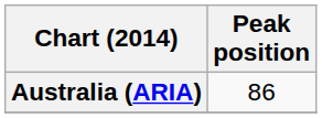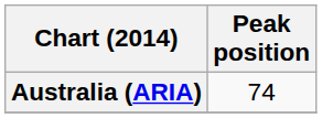 <table class="wikitable plainrowheaders sortable" style="text-align:center">
 <tr>
 <th scope="col">Chart (2014)</th>
 <th scope="col">Peak<br>position</th>
 </tr>
 <tr>
 <th scope="row">Australia (<a href='#'>ARIA</a>)</th>
-<td>86</td>
+<td>74</td>
 </tr>
 <tr>
 </tr>
 <tr>
 </tr>
 <tr>
 </tr>
 <tr>
 </tr>
 </table>
